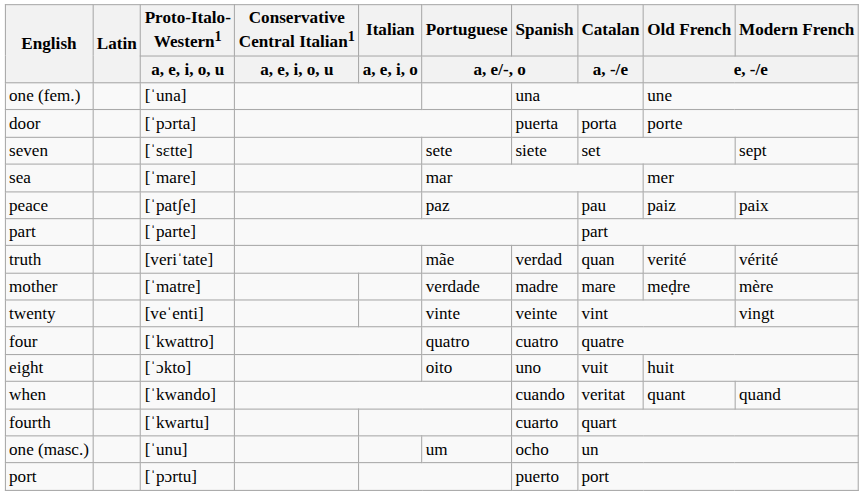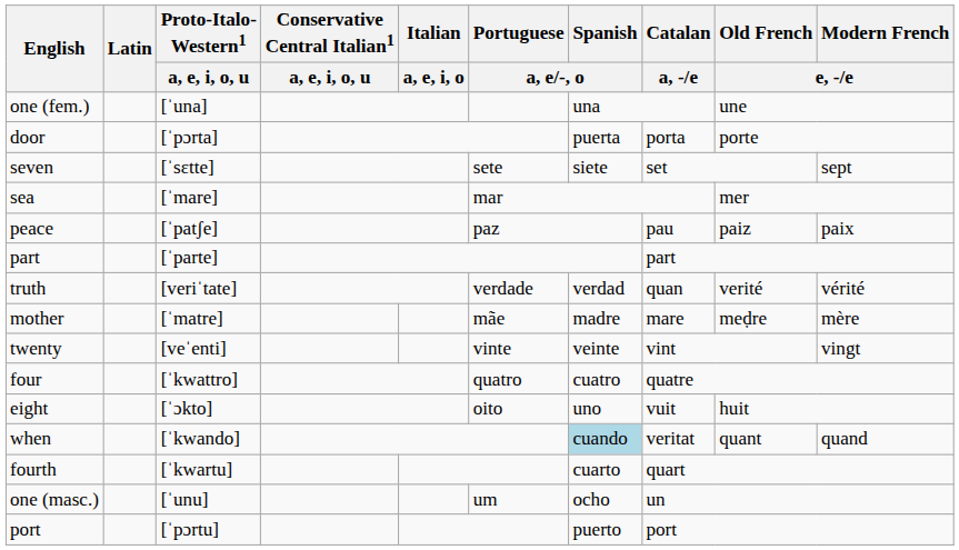 <table class="wikitable" style="float:right; margin:1em;">
 <tr>
 <th rowspan="2">English</th>
 <th rowspan="2">Latin</th>
 <th>Proto-Italo-<br>Western<sup>1</sup></th>
 <th>Conservative<br>Central Italian<sup>1</sup></th>
 <th>Italian</th>
 <th>Portuguese</th>
 <th>Spanish</th>
 <th>Catalan</th>
 <th>Old French</th>
 <th>Modern French</th>
 </tr>
 <tr>
 <th>a, e, i, o, u</th>
 <th>a, e, i, o, u</th>
 <th>a, e, i, o</th>
 <th colspan="2">a, e/-, o</th>
 <th>a, -/e</th>
 <th colspan="2">e, -/e</th>
 </tr>
 <tr>
 <td>one (fem.)</td>
 <td></td>
 <td>[ˈuna]</td>
 <td colspan="2"></td>
 <td></td>
 <td colspan="2">una</td>
 <td colspan="2">une</td>
 </tr>
 <tr>
 <td>door</td>
 <td></td>
 <td>[ˈpɔrta]</td>
 <td colspan="3"></td>
 <td>puerta</td>
 <td>porta</td>
 <td colspan="2">porte</td>
 </tr>
 <tr>
 <td>seven</td>
 <td></td>
 <td>[ˈsɛtte]</td>
 <td colspan="2"></td>
 <td>sete</td>
 <td>siete</td>
 <td colspan="2">set</td>
 <td>sept</td>
 </tr>
 <tr>
 <td>sea</td>
 <td></td>
 <td>[ˈmare]</td>
 <td colspan="2"></td>
 <td colspan="3">mar</td>
 <td colspan="2">mer</td>
 </tr>
 <tr>
 <td>peace</td>
 <td></td>
 <td>[ˈpatʃe]</td>
 <td colspan="2"></td>
 <td colspan="2">paz</td>
 <td>pau</td>
 <td>paiz</td>
 <td>paix</td>
 </tr>
 <tr>
 <td>part</td>
 <td></td>
 <td>[ˈparte]</td>
 <td colspan="4"></td>
 <td colspan="3">part</td>
 </tr>
 <tr>
 <td>truth</td>
 <td></td>
 <td>[veriˈtate]</td>
 <td colspan="2"></td>
-<td>mãe</td>
+<td>verdade</td>
 <td>verdad</td>
 <td>quan</td>
 <td>verité</td>
 <td>vérité</td>
 </tr>
 <tr>
 <td>mother</td>
 <td></td>
 <td>[ˈmatre]</td>
 <td></td>
 <td></td>
-<td>verdade</td>
+<td>mãe</td>
 <td>madre</td>
 <td>mare</td>
 <td>meḍre</td>
 <td>mère</td>
 </tr>
 <tr>
 <td>twenty</td>
 <td></td>
 <td>[veˈenti]</td>
 <td></td>
 <td></td>
 <td>vinte</td>
 <td>veinte</td>
 <td colspan="2">vint</td>
 <td>vingt</td>
 </tr>
 <tr>
 <td>four</td>
 <td></td>
 <td>[ˈkwattro]</td>
 <td colspan="2"></td>
 <td>quatro</td>
 <td>cuatro</td>
 <td colspan="3">quatre</td>
 </tr>
 <tr>
 <td>eight</td>
 <td></td>
 <td>[ˈɔkto]</td>
 <td colspan="2"></td>
 <td>oito</td>
 <td>uno</td>
 <td>vuit</td>
 <td colspan="2">huit</td>
 </tr>
 <tr>
 <td>when</td>
 <td></td>
 <td>[ˈkwando]</td>
 <td colspan="3"></td>
-<td>cuando</td>
+<td style="background: lightblue;">cuando</td>
 <td>veritat</td>
 <td>quant</td>
 <td>quand</td>
 </tr>
 <tr>
 <td>fourth</td>
 <td></td>
 <td>[ˈkwartu]</td>
 <td></td>
 <td colspan="2"></td>
 <td>cuarto</td>
 <td colspan="3">quart</td>
 </tr>
 <tr>
 <td>one (masc.)</td>
 <td></td>
 <td>[ˈunu]</td>
 <td></td>
 <td></td>
 <td>um</td>
 <td>ocho</td>
 <td colspan="3">un</td>
 </tr>
 <tr>
 <td>port</td>
 <td></td>
 <td>[ˈpɔrtu]</td>
 <td></td>
 <td colspan="2"></td>
 <td>puerto</td>
 <td colspan="3">port</td>
 </tr>
 </table>
